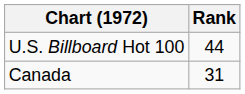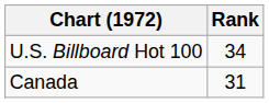 <table class="wikitable">
 <tr>
 <th align="left">Chart (1972)</th>
 <th style="text-align:center;">Rank</th>
 </tr>
 <tr>
 <td>U.S. <em>Billboard</em> Hot 100</td>
-<td style="text-align:center;">44</td>
+<td style="text-align:center;">34</td>
 </tr>
 <tr>
 <td>Canada</td>
 <td style="text-align:center;">31</td>
 </tr>
 </table>
